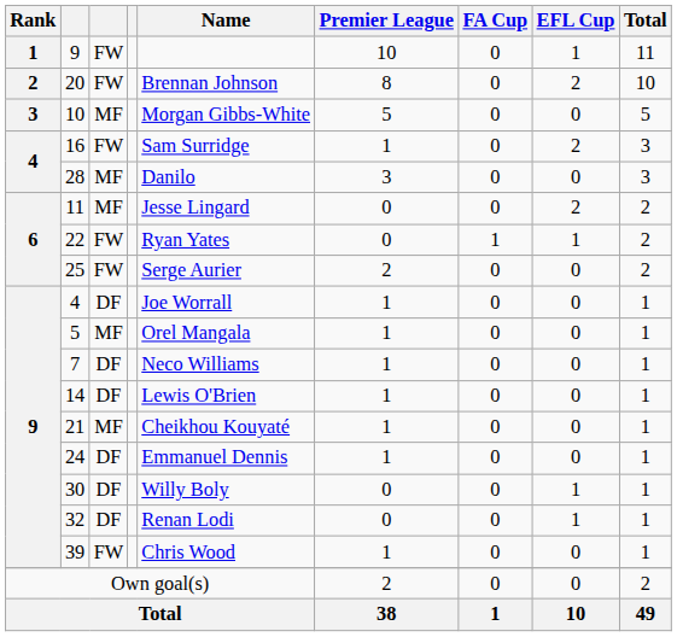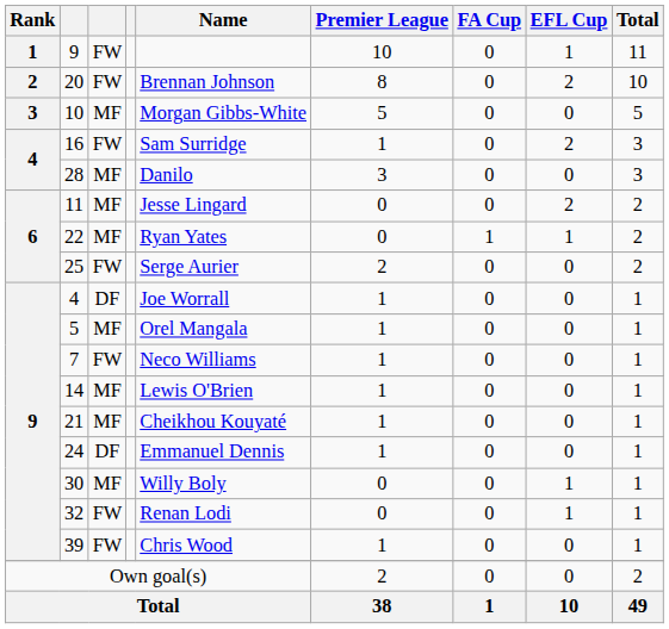 <table class="wikitable sortable" style="text-align:center;">
 <tr>
 <th>Rank</th>
 <th></th>
 <th></th>
 <th></th>
 <th>Name</th>
 <th><a href='#'>Premier League</a></th>
 <th><a href='#'>FA Cup</a></th>
 <th><a href='#'>EFL Cup</a></th>
 <th>Total</th>
 </tr>
 <tr>
 <th rowspan="1">1</th>
 <td>9</td>
 <td>FW</td>
 <td></td>
 <td style="text-align:left;"></td>
 <td>10</td>
 <td>0</td>
 <td>1</td>
 <td>11</td>
 </tr>
 <tr>
 <th rowspan="1">2</th>
 <td>20</td>
 <td>FW</td>
 <td></td>
 <td style="text-align:left;"><a href='#'>Brennan Johnson</a></td>
 <td>8</td>
 <td>0</td>
 <td>2</td>
 <td>10</td>
 </tr>
 <tr>
 <th rowspan="1">3</th>
 <td>10</td>
 <td>MF</td>
 <td></td>
 <td style="text-align:left;"><a href='#'>Morgan Gibbs-White</a></td>
 <td>5</td>
 <td>0</td>
 <td>0</td>
 <td>5</td>
 </tr>
 <tr>
 <th rowspan="2">4</th>
 <td>16</td>
 <td>FW</td>
 <td></td>
 <td style="text-align:left;"><a href='#'>Sam Surridge</a></td>
 <td>1</td>
 <td>0</td>
 <td>2</td>
 <td>3</td>
 </tr>
 <tr>
 <td>28</td>
 <td>MF</td>
 <td></td>
 <td style="text-align:left;"><a href='#'>Danilo</a></td>
 <td>3</td>
 <td>0</td>
 <td>0</td>
 <td>3</td>
 </tr>
 <tr>
 <th rowspan="3">6</th>
 <td>11</td>
 <td>MF</td>
 <td></td>
 <td style="text-align:left;"><a href='#'>Jesse Lingard</a></td>
 <td>0</td>
 <td>0</td>
 <td>2</td>
 <td>2</td>
 </tr>
 <tr>
 <td>22</td>
-<td>FW</td>
+<td>MF</td>
 <td></td>
 <td style="text-align:left;"><a href='#'>Ryan Yates</a></td>
 <td>0</td>
 <td>1</td>
 <td>1</td>
 <td>2</td>
 </tr>
 <tr>
 <td>25</td>
 <td>FW</td>
 <td></td>
 <td style="text-align:left;"><a href='#'>Serge Aurier</a></td>
 <td>2</td>
 <td>0</td>
 <td>0</td>
 <td>2</td>
 </tr>
 <tr>
 <th rowspan="9">9</th>
 <td>4</td>
 <td>DF</td>
 <td></td>
 <td style="text-align:left;"><a href='#'>Joe Worrall</a></td>
 <td>1</td>
 <td>0</td>
 <td>0</td>
 <td>1</td>
 </tr>
 <tr>
 <td>5</td>
 <td>MF</td>
 <td></td>
 <td style="text-align:left;"><a href='#'>Orel Mangala</a></td>
 <td>1</td>
 <td>0</td>
 <td>0</td>
 <td>1</td>
 </tr>
 <tr>
 <td>7</td>
-<td>DF</td>
+<td>FW</td>
 <td></td>
 <td style="text-align:left;"><a href='#'>Neco Williams</a></td>
 <td>1</td>
 <td>0</td>
 <td>0</td>
 <td>1</td>
 </tr>
 <tr>
 <td>14</td>
-<td>DF</td>
+<td>MF</td>
 <td></td>
 <td style="text-align:left;"><a href='#'>Lewis O'Brien</a></td>
 <td>1</td>
 <td>0</td>
 <td>0</td>
 <td>1</td>
 </tr>
 <tr>
 <td>21</td>
 <td>MF</td>
 <td></td>
 <td style="text-align:left;"><a href='#'>Cheikhou Kouyaté</a></td>
 <td>1</td>
 <td>0</td>
 <td>0</td>
 <td>1</td>
 </tr>
 <tr>
 <td>24</td>
 <td>DF</td>
 <td></td>
 <td style="text-align:left;"><a href='#'>Emmanuel Dennis</a></td>
 <td>1</td>
 <td>0</td>
 <td>0</td>
 <td>1</td>
 </tr>
 <tr>
 <td>30</td>
-<td>DF</td>
+<td>MF</td>
 <td></td>
 <td style="text-align:left;"><a href='#'>Willy Boly</a></td>
 <td>0</td>
 <td>0</td>
 <td>1</td>
 <td>1</td>
 </tr>
 <tr>
 <td>32</td>
-<td>DF</td>
+<td>FW</td>
 <td></td>
 <td style="text-align:left;"><a href='#'>Renan Lodi</a></td>
 <td>0</td>
 <td>0</td>
 <td>1</td>
 <td>1</td>
 </tr>
 <tr>
 <td>39</td>
 <td>FW</td>
 <td></td>
 <td style="text-align:left;"><a href='#'>Chris Wood</a></td>
 <td>1</td>
 <td>0</td>
 <td>0</td>
 <td>1</td>
 </tr>
 <tr>
 </tr>
 <tr>
 <td colspan="5">Own goal(s)</td>
 <td>2</td>
 <td>0</td>
 <td>0</td>
 <td>2</td>
 </tr>
 <tr>
 <th colspan="5">Total</th>
 <th>38</th>
 <th>1</th>
 <th>10</th>
 <th>49</th>
 </tr>
 </table>
